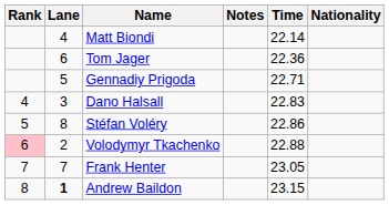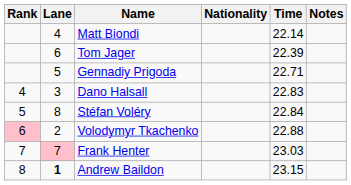 <table class="wikitable sortable" style="text-align:center">
 <tr>
 <th>Rank</th>
 <th>Lane</th>
 <th>Name</th>
+<th>Nationality</th>
+<th>Time</th>
 <th>Notes</th>
-<th>Time</th>
-<th>Nationality</th>
 </tr>
 <tr>
 <td></td>
 <td>4</td>
 <td align=left><a href='#'>Matt Biondi</a></td>
+<td align=left></td>
+<td>22.14</td>
 <td></td>
-<td>22.14</td>
-<td align=left></td>
 </tr>
 <tr>
 <td></td>
 <td>6</td>
 <td align=left><a href='#'>Tom Jager</a></td>
+<td align=left></td>
+<td>22.39</td>
 <td></td>
-<td>22.36</td>
-<td align=left></td>
 </tr>
 <tr>
 <td></td>
 <td>5</td>
 <td align=left><a href='#'>Gennadiy Prigoda</a></td>
+<td align=left></td>
+<td>22.71</td>
 <td></td>
-<td>22.71</td>
-<td align=left></td>
 </tr>
 <tr>
 <td>4</td>
 <td>3</td>
 <td align=left><a href='#'>Dano Halsall</a></td>
+<td align=left></td>
+<td>22.83</td>
 <td></td>
-<td>22.83</td>
-<td align=left></td>
 </tr>
 <tr>
 <td>5</td>
 <td>8</td>
 <td align=left><a href='#'>Stéfan Voléry</a></td>
+<td align=left></td>
+<td>22.84</td>
 <td></td>
-<td>22.86</td>
-<td align=left></td>
 </tr>
 <tr>
 <td style="background: pink;">6</td>
 <td>2</td>
 <td align=left><a href='#'>Volodymyr Tkachenko</a></td>
+<td align=left></td>
+<td>22.88</td>
 <td></td>
-<td>22.88</td>
-<td align=left></td>
 </tr>
 <tr>
 <td>7</td>
-<td>7</td>
+<td style="background: pink;">7</td>
 <td align=left><a href='#'>Frank Henter</a></td>
+<td align=left></td>
+<td>23.03</td>
 <td></td>
-<td>23.05</td>
-<td align=left></td>
 </tr>
 <tr>
 <td>8</td>
 <td><strong>1</strong></td>
 <td align=left><a href='#'>Andrew Baildon</a></td>
+<td align=left></td>
+<td>23.15</td>
 <td></td>
-<td>23.15</td>
-<td align=left></td>
 </tr>
 </table>
